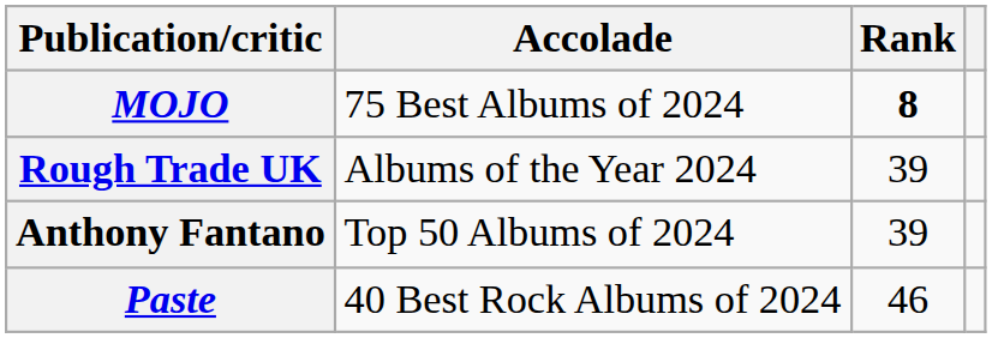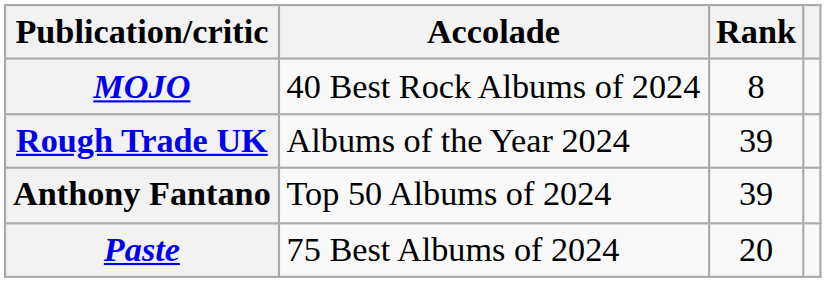 <table class="wikitable sortable plainrowheaders">
 <tr>
 <th scope="col">Publication/critic</th>
 <th scope="col">Accolade</th>
 <th scope="col">Rank</th>
 <th scope="col" class="unsortable"></th>
 </tr>
 <tr>
 <th scope="row"><em><a href='#'>MOJO</a></em></th>
-<td>75 Best Albums of 2024</td>
-<td style="text-align: center;"><strong>8</strong></td>
+<td>40 Best Rock Albums of 2024</td>
+<td style="text-align: center;">8</td>
 <td style="text-align: center;"></td>
 </tr>
 <tr>
 <th scope="row"><a href='#'>Rough Trade UK</a></th>
 <td>Albums of the Year 2024</td>
 <td style="text-align: center;">39</td>
 <td style="text-align: center;"></td>
 </tr>
 <tr>
 <th scope="row">Anthony Fantano</th>
 <td>Top 50 Albums of 2024</td>
 <td style="text-align: center;">39</td>
 <td style="text-align: center;"></td>
 </tr>
 <tr>
 <th scope="row"><a href='#'><em>Paste</em></a></th>
-<td>40 Best Rock Albums of 2024</td>
-<td style="text-align: center;">46</td>
+<td>75 Best Albums of 2024</td>
+<td style="text-align: center;">20</td>
 <td style="text-align: center;"></td>
 </tr>
 </table>
